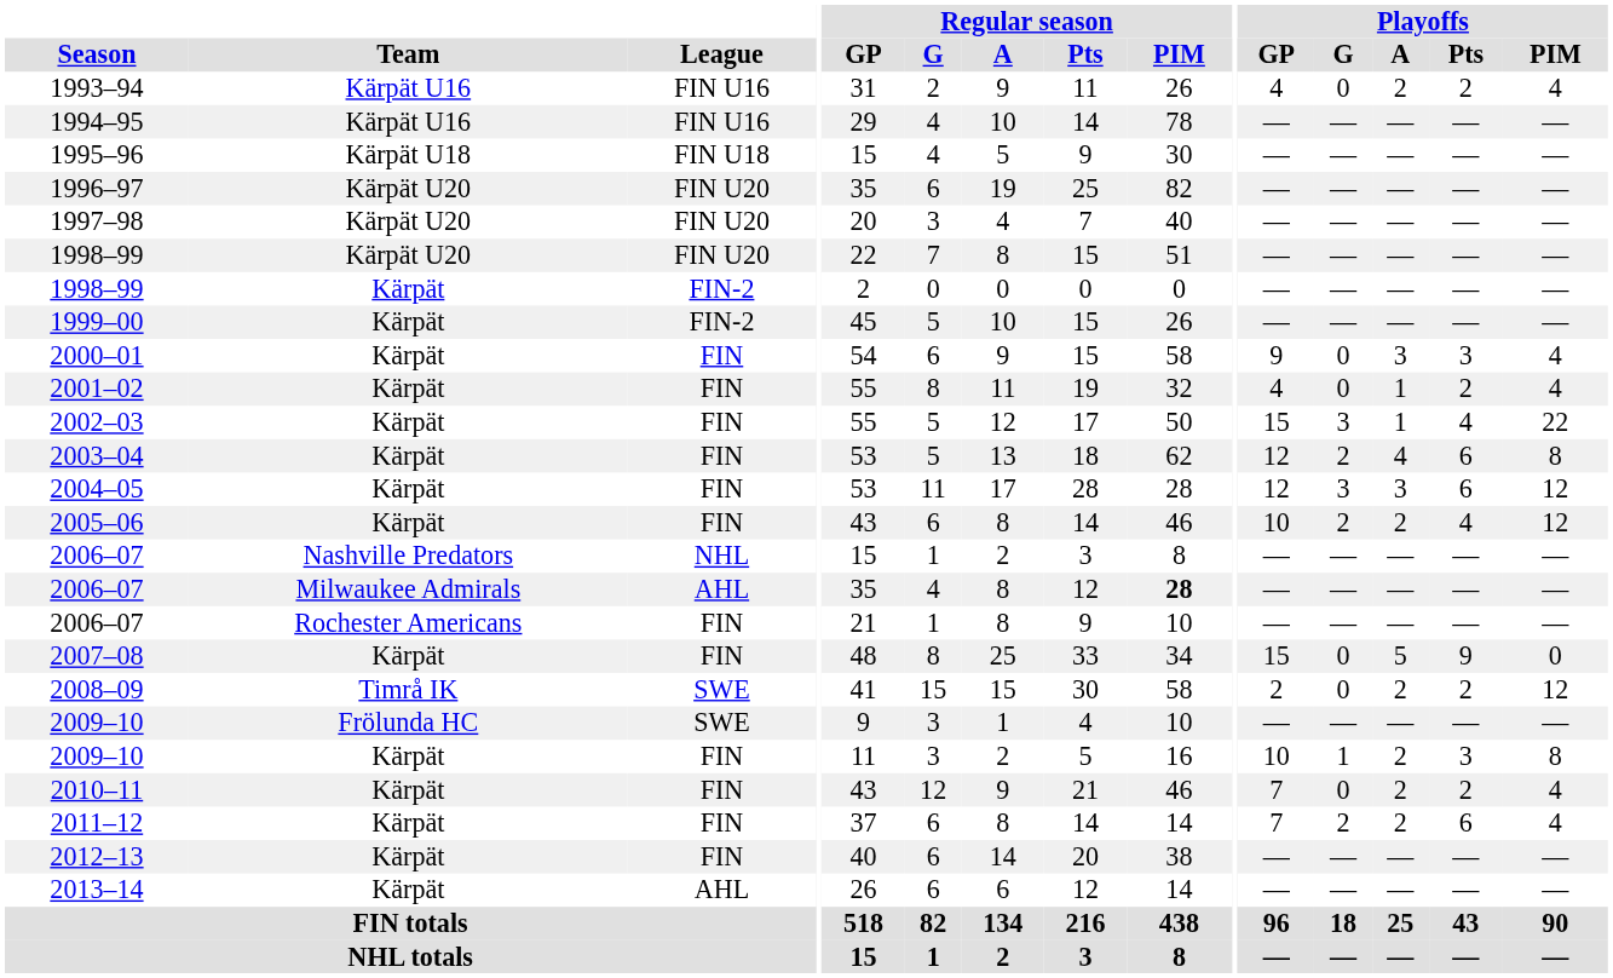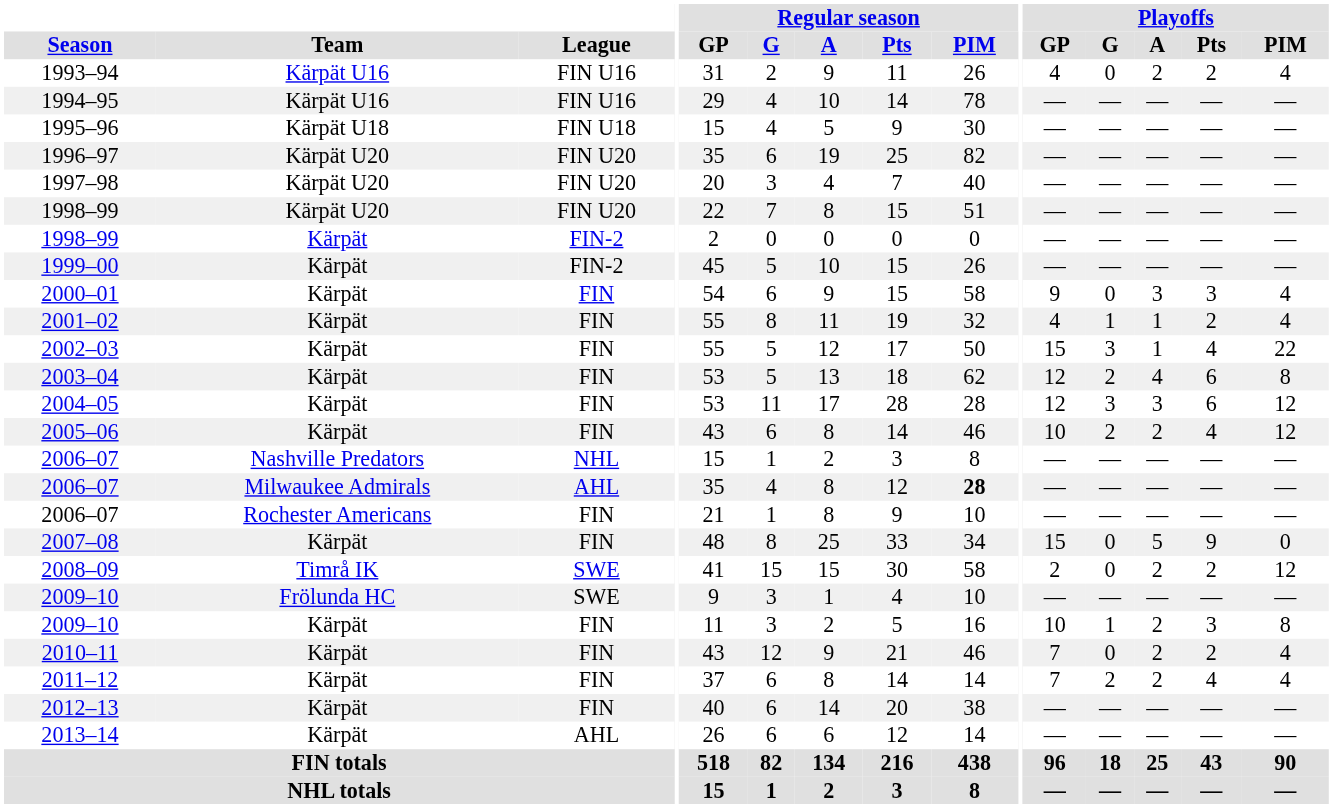 <table border="0" cellpadding="1" cellspacing="0" style="text-align:center; width:60em">
 <tr bgcolor="#e0e0e0">
 <th colspan="3" bgcolor="#ffffff"></th>
 <th rowspan="100" bgcolor="#ffffff"></th>
 <th colspan="5"><a href='#'>Regular season</a></th>
 <th rowspan="100" bgcolor="#ffffff"></th>
 <th colspan="5"><a href='#'>Playoffs</a></th>
 </tr>
 <tr bgcolor="#e0e0e0">
 <th><a href='#'>Season</a></th>
 <th>Team</th>
 <th>League</th>
 <th>GP</th>
 <th><a href='#'>G</a></th>
 <th><a href='#'>A</a></th>
 <th><a href='#'>Pts</a></th>
 <th><a href='#'>PIM</a></th>
 <th>GP</th>
 <th>G</th>
 <th>A</th>
 <th>Pts</th>
 <th>PIM</th>
 </tr>
 <tr>
 <td>1993–94</td>
 <td><a href='#'>Kärpät U16</a></td>
 <td>FIN U16</td>
 <td>31</td>
 <td>2</td>
 <td>9</td>
 <td>11</td>
 <td>26</td>
 <td>4</td>
 <td>0</td>
 <td>2</td>
 <td>2</td>
 <td>4</td>
 </tr>
 <tr bgcolor="#f0f0f0">
 <td>1994–95</td>
 <td>Kärpät U16</td>
 <td>FIN U16</td>
 <td>29</td>
 <td>4</td>
 <td>10</td>
 <td>14</td>
 <td>78</td>
 <td>—</td>
 <td>—</td>
 <td>—</td>
 <td>—</td>
 <td>—</td>
 </tr>
 <tr>
 <td>1995–96</td>
 <td>Kärpät U18</td>
 <td>FIN U18</td>
 <td>15</td>
 <td>4</td>
 <td>5</td>
 <td>9</td>
 <td>30</td>
 <td>—</td>
 <td>—</td>
 <td>—</td>
 <td>—</td>
 <td>—</td>
 </tr>
 <tr bgcolor="#f0f0f0">
 <td>1996–97</td>
 <td>Kärpät U20</td>
 <td>FIN U20</td>
 <td>35</td>
 <td>6</td>
 <td>19</td>
 <td>25</td>
 <td>82</td>
 <td>—</td>
 <td>—</td>
 <td>—</td>
 <td>—</td>
 <td>—</td>
 </tr>
 <tr>
 <td>1997–98</td>
 <td>Kärpät U20</td>
 <td>FIN U20</td>
 <td>20</td>
 <td>3</td>
 <td>4</td>
 <td>7</td>
 <td>40</td>
 <td>—</td>
 <td>—</td>
 <td>—</td>
 <td>—</td>
 <td>—</td>
 </tr>
 <tr bgcolor="#f0f0f0">
 <td>1998–99</td>
 <td>Kärpät U20</td>
 <td>FIN U20</td>
 <td>22</td>
 <td>7</td>
 <td>8</td>
 <td>15</td>
 <td>51</td>
 <td>—</td>
 <td>—</td>
 <td>—</td>
 <td>—</td>
 <td>—</td>
 </tr>
 <tr>
 <td><a href='#'>1998–99</a></td>
 <td><a href='#'>Kärpät</a></td>
 <td><a href='#'>FIN-2</a></td>
 <td>2</td>
 <td>0</td>
 <td>0</td>
 <td>0</td>
 <td>0</td>
 <td>—</td>
 <td>—</td>
 <td>—</td>
 <td>—</td>
 <td>—</td>
 </tr>
 <tr bgcolor="#f0f0f0">
 <td><a href='#'>1999–00</a></td>
 <td>Kärpät</td>
 <td>FIN-2</td>
 <td>45</td>
 <td>5</td>
 <td>10</td>
 <td>15</td>
 <td>26</td>
 <td>—</td>
 <td>—</td>
 <td>—</td>
 <td>—</td>
 <td>—</td>
 </tr>
 <tr>
 <td><a href='#'>2000–01</a></td>
 <td>Kärpät</td>
 <td><a href='#'>FIN</a></td>
 <td>54</td>
 <td>6</td>
 <td>9</td>
 <td>15</td>
 <td>58</td>
 <td>9</td>
 <td>0</td>
 <td>3</td>
 <td>3</td>
 <td>4</td>
 </tr>
 <tr bgcolor="#f0f0f0">
 <td><a href='#'>2001–02</a></td>
 <td>Kärpät</td>
 <td>FIN</td>
 <td>55</td>
 <td>8</td>
 <td>11</td>
 <td>19</td>
 <td>32</td>
 <td>4</td>
-<td>0</td>
+<td>1</td>
 <td>1</td>
 <td>2</td>
 <td>4</td>
 </tr>
 <tr>
 <td><a href='#'>2002–03</a></td>
 <td>Kärpät</td>
 <td>FIN</td>
 <td>55</td>
 <td>5</td>
 <td>12</td>
 <td>17</td>
 <td>50</td>
 <td>15</td>
 <td>3</td>
 <td>1</td>
 <td>4</td>
 <td>22</td>
 </tr>
 <tr bgcolor="#f0f0f0">
 <td><a href='#'>2003–04</a></td>
 <td>Kärpät</td>
 <td>FIN</td>
 <td>53</td>
 <td>5</td>
 <td>13</td>
 <td>18</td>
 <td>62</td>
 <td>12</td>
 <td>2</td>
 <td>4</td>
 <td>6</td>
 <td>8</td>
 </tr>
 <tr>
 <td><a href='#'>2004–05</a></td>
 <td>Kärpät</td>
 <td>FIN</td>
 <td>53</td>
 <td>11</td>
 <td>17</td>
 <td>28</td>
 <td>28</td>
 <td>12</td>
 <td>3</td>
 <td>3</td>
 <td>6</td>
 <td>12</td>
 </tr>
 <tr bgcolor="#f0f0f0">
 <td><a href='#'>2005–06</a></td>
 <td>Kärpät</td>
 <td>FIN</td>
 <td>43</td>
 <td>6</td>
 <td>8</td>
 <td>14</td>
 <td>46</td>
 <td>10</td>
 <td>2</td>
 <td>2</td>
 <td>4</td>
 <td>12</td>
 </tr>
 <tr>
 <td><a href='#'>2006–07</a></td>
 <td><a href='#'>Nashville Predators</a></td>
 <td><a href='#'>NHL</a></td>
 <td>15</td>
 <td>1</td>
 <td>2</td>
 <td>3</td>
 <td>8</td>
 <td>—</td>
 <td>—</td>
 <td>—</td>
 <td>—</td>
 <td>—</td>
 </tr>
 <tr bgcolor="#f0f0f0">
 <td><a href='#'>2006–07</a></td>
 <td><a href='#'>Milwaukee Admirals</a></td>
 <td><a href='#'>AHL</a></td>
 <td>35</td>
 <td>4</td>
 <td>8</td>
 <td>12</td>
 <td><strong>28</strong></td>
 <td>—</td>
 <td>—</td>
 <td>—</td>
 <td>—</td>
 <td>—</td>
 </tr>
 <tr>
 <td>2006–07</td>
 <td><a href='#'>Rochester Americans</a></td>
 <td>FIN</td>
 <td>21</td>
 <td>1</td>
 <td>8</td>
 <td>9</td>
 <td>10</td>
 <td>—</td>
 <td>—</td>
 <td>—</td>
 <td>—</td>
 <td>—</td>
 </tr>
 <tr bgcolor="#f0f0f0">
 <td><a href='#'>2007–08</a></td>
 <td>Kärpät</td>
 <td>FIN</td>
 <td>48</td>
 <td>8</td>
 <td>25</td>
 <td>33</td>
 <td>34</td>
 <td>15</td>
 <td>0</td>
 <td>5</td>
 <td>9</td>
 <td>0</td>
 </tr>
 <tr>
 <td><a href='#'>2008–09</a></td>
 <td><a href='#'>Timrå IK</a></td>
 <td><a href='#'>SWE</a></td>
 <td>41</td>
 <td>15</td>
 <td>15</td>
 <td>30</td>
 <td>58</td>
 <td>2</td>
 <td>0</td>
 <td>2</td>
 <td>2</td>
 <td>12</td>
 </tr>
 <tr bgcolor="#f0f0f0">
 <td><a href='#'>2009–10</a></td>
 <td><a href='#'>Frölunda HC</a></td>
 <td>SWE</td>
 <td>9</td>
 <td>3</td>
 <td>1</td>
 <td>4</td>
 <td>10</td>
 <td>—</td>
 <td>—</td>
 <td>—</td>
 <td>—</td>
 <td>—</td>
 </tr>
 <tr>
 <td><a href='#'>2009–10</a></td>
 <td>Kärpät</td>
 <td>FIN</td>
 <td>11</td>
 <td>3</td>
 <td>2</td>
 <td>5</td>
 <td>16</td>
 <td>10</td>
 <td>1</td>
 <td>2</td>
 <td>3</td>
 <td>8</td>
 </tr>
 <tr bgcolor="#f0f0f0">
 <td><a href='#'>2010–11</a></td>
 <td>Kärpät</td>
 <td>FIN</td>
 <td>43</td>
 <td>12</td>
 <td>9</td>
 <td>21</td>
 <td>46</td>
 <td>7</td>
 <td>0</td>
 <td>2</td>
 <td>2</td>
 <td>4</td>
 </tr>
 <tr>
 <td><a href='#'>2011–12</a></td>
 <td>Kärpät</td>
 <td>FIN</td>
 <td>37</td>
 <td>6</td>
 <td>8</td>
 <td>14</td>
 <td>14</td>
 <td>7</td>
 <td>2</td>
 <td>2</td>
-<td>6</td>
+<td>4</td>
 <td>4</td>
 </tr>
 <tr bgcolor="#f0f0f0">
 <td><a href='#'>2012–13</a></td>
 <td>Kärpät</td>
 <td>FIN</td>
 <td>40</td>
 <td>6</td>
 <td>14</td>
 <td>20</td>
 <td>38</td>
 <td>—</td>
 <td>—</td>
 <td>—</td>
 <td>—</td>
 <td>—</td>
 </tr>
 <tr>
 <td><a href='#'>2013–14</a></td>
 <td>Kärpät</td>
 <td>AHL</td>
 <td>26</td>
 <td>6</td>
 <td>6</td>
 <td>12</td>
 <td>14</td>
 <td>—</td>
 <td>—</td>
 <td>—</td>
 <td>—</td>
 <td>—</td>
 </tr>
 <tr bgcolor="#e0e0e0">
 <th colspan="3">FIN totals</th>
 <th>518</th>
 <th>82</th>
 <th>134</th>
 <th>216</th>
 <th>438</th>
 <th>96</th>
 <th>18</th>
 <th>25</th>
 <th>43</th>
 <th>90</th>
 </tr>
 <tr bgcolor="#e0e0e0">
 <th colspan="3">NHL totals</th>
 <th>15</th>
 <th>1</th>
 <th>2</th>
 <th>3</th>
 <th>8</th>
 <th>—</th>
 <th>—</th>
 <th>—</th>
 <th>—</th>
 <th>—</th>
 </tr>
 </table>
